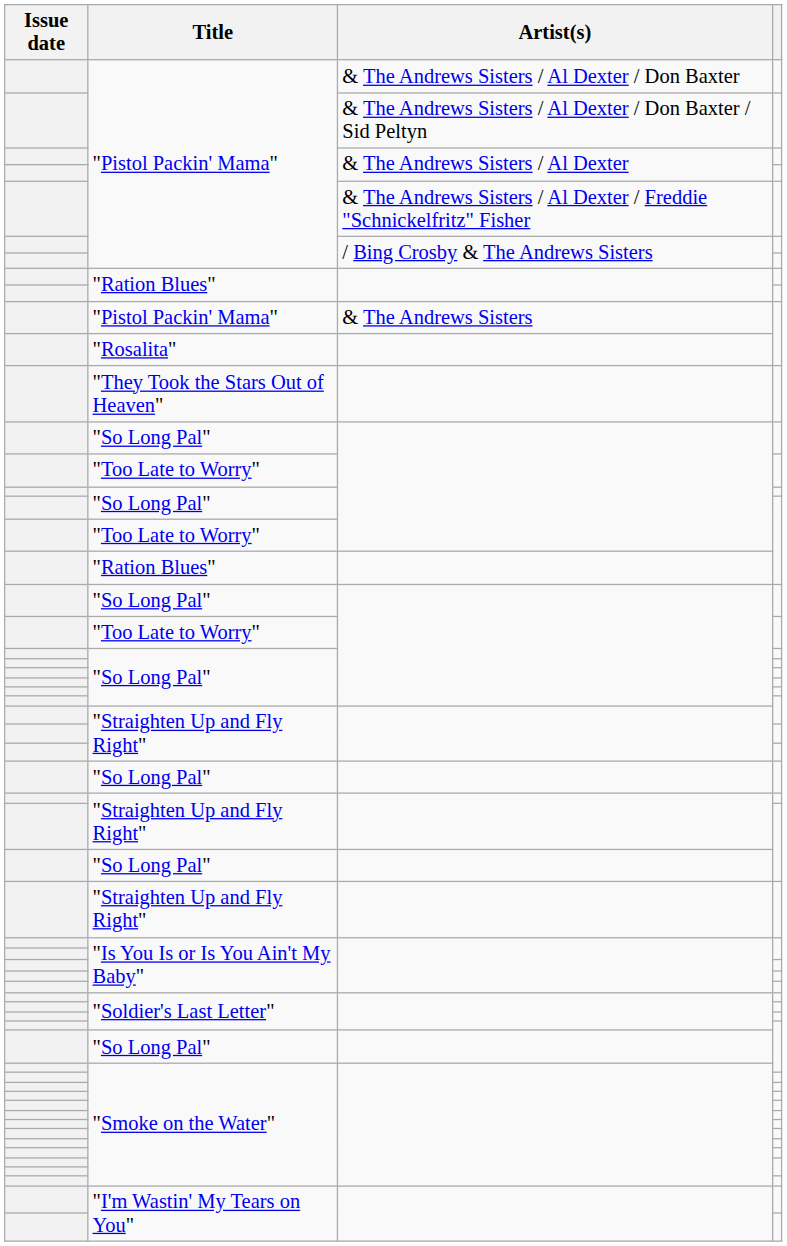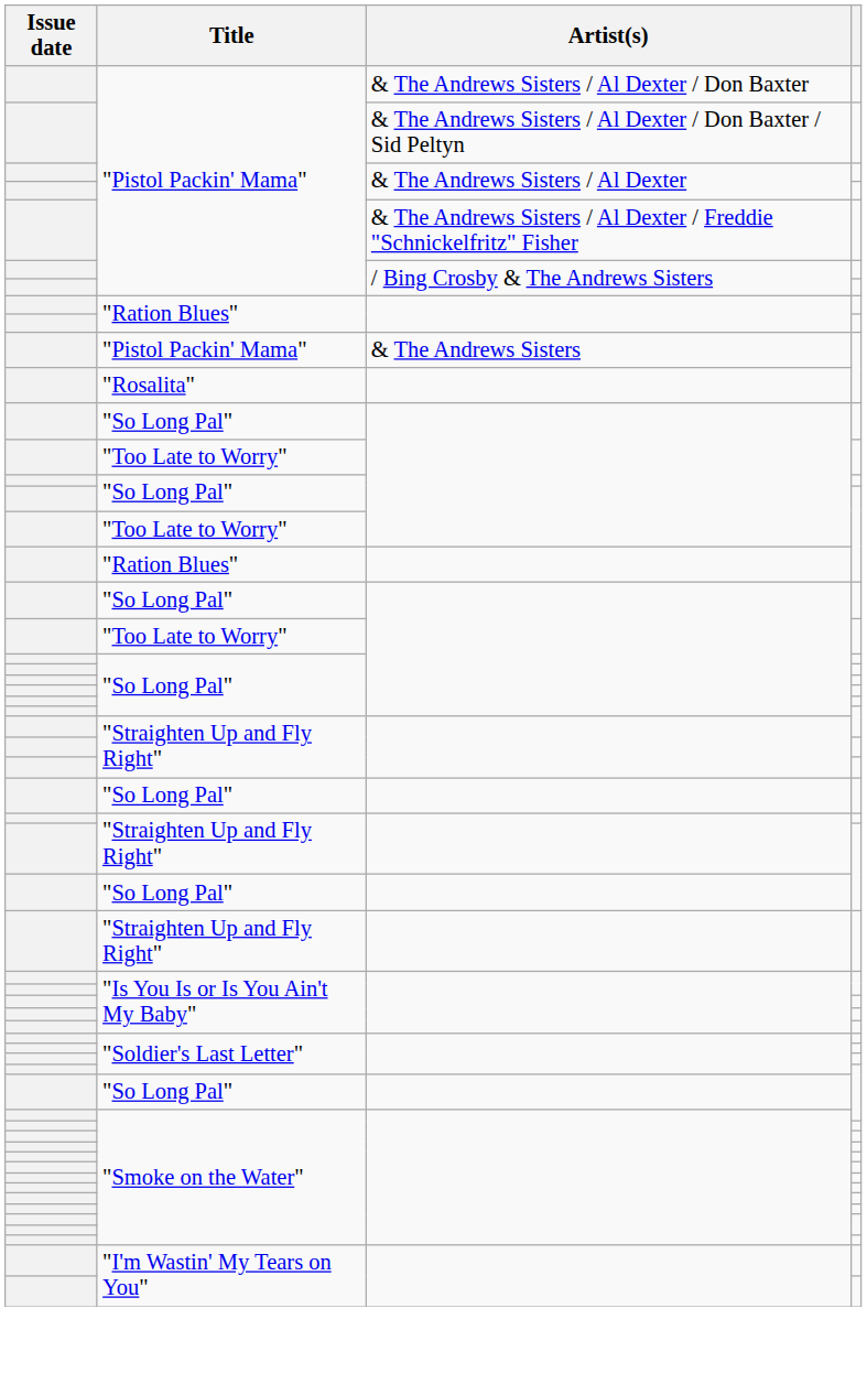 <table class="wikitable sortable plainrowheaders">
 <tr>
 <th scope=col>Issue date</th>
 <th scope=col>Title</th>
 <th scope=col>Artist(s)</th>
 <th scope=col class=unsortable></th>
 </tr>
 <tr>
 <th scope=row></th>
 <td rowspan="7">"<a href='#'>Pistol Packin' Mama</a>"</td>
 <td rowspan="1"> & <a href='#'>The Andrews Sisters</a> / <a href='#'>Al Dexter</a> / Don Baxter</td>
 <td align=center></td>
 </tr>
 <tr>
 <th scope=row></th>
 <td rowspan="1"> & <a href='#'>The Andrews Sisters</a> / <a href='#'>Al Dexter</a> / Don Baxter / Sid Peltyn</td>
 <td align=center></td>
 </tr>
 <tr>
 <th scope=row></th>
 <td rowspan="2"> & <a href='#'>The Andrews Sisters</a> / <a href='#'>Al Dexter</a></td>
 <td align=center></td>
 </tr>
 <tr>
 <th scope=row></th>
 <td align=center></td>
 </tr>
 <tr>
 <th scope=row></th>
 <td rowspan="1"> & <a href='#'>The Andrews Sisters</a> / <a href='#'>Al Dexter</a> / <a href='#'>Freddie "Schnickelfritz" Fisher</a></td>
 <td align=center></td>
 </tr>
 <tr>
 <th scope=row></th>
 <td rowspan=2> / <a href='#'>Bing Crosby</a> & <a href='#'>The Andrews Sisters</a></td>
 <td align=center></td>
 </tr>
 <tr>
 <th scope=row></th>
 <td align=center></td>
 </tr>
 <tr>
 <th scope=row></th>
 <td rowspan="2">"<a href='#'>Ration Blues</a>"</td>
 <td rowspan="2"></td>
 <td align=center></td>
 </tr>
 <tr>
 <th scope=row></th>
 <td align=center></td>
 </tr>
 <tr>
 <th scope=row></th>
 <td>"<a href='#'>Pistol Packin' Mama</a>"</td>
 <td> & <a href='#'>The Andrews Sisters</a></td>
 <td rowspan=2 align=center></td>
 </tr>
 <tr>
 <th scope=row></th>
 <td>"<a href='#'>Rosalita</a>"</td>
 <td></td>
-</tr>
-<tr>
-<th scope=row></th>
-<td>"<a href='#'>They Took the Stars Out of Heaven</a>"</td>
-<td></td>
-<td align=center></td>
 </tr>
 <tr>
 <th scope=row></th>
 <td>"<a href='#'>So Long Pal</a>"</td>
 <td rowspan="5"></td>
 <td align=center></td>
 </tr>
 <tr>
 <th scope=row></th>
 <td>"<a href='#'>Too Late to Worry</a>"</td>
 <td align=center></td>
 </tr>
 <tr>
 <th scope=row></th>
 <td rowspan="2">"<a href='#'>So Long Pal</a>"</td>
 <td align=center></td>
 </tr>
 <tr>
 <th scope=row></th>
 <td rowspan=3 align=center></td>
 </tr>
 <tr>
 <th scope=row></th>
 <td>"<a href='#'>Too Late to Worry</a>"</td>
 </tr>
 <tr>
 <th scope=row></th>
 <td>"<a href='#'>Ration Blues</a>"</td>
 <td></td>
 </tr>
 <tr>
 <th scope=row></th>
 <td>"<a href='#'>So Long Pal</a>"</td>
 <td rowspan="8"></td>
 <td align=center></td>
 </tr>
 <tr>
 <th scope=row></th>
 <td>"<a href='#'>Too Late to Worry</a>"</td>
 <td align=center></td>
 </tr>
 <tr>
 <th scope=row></th>
 <td rowspan="6">"<a href='#'>So Long Pal</a>"</td>
 <td align=center></td>
 </tr>
 <tr>
 <th scope=row></th>
 <td align=center></td>
 </tr>
 <tr>
 <th scope=row></th>
 <td align=center></td>
 </tr>
 <tr>
 <th scope=row></th>
 <td align=center></td>
 </tr>
 <tr>
 <th scope=row></th>
 <td align=center></td>
 </tr>
 <tr>
 <th scope=row></th>
 <td rowspan=2 align=center></td>
 </tr>
 <tr>
 <th scope=row></th>
 <td rowspan="3">"<a href='#'>Straighten Up and Fly Right</a>"</td>
 <td rowspan="3"></td>
 </tr>
 <tr>
 <th scope=row></th>
 <td align=center></td>
 </tr>
 <tr>
 <th scope=row></th>
 <td align=center></td>
 </tr>
 <tr>
 <th scope=row></th>
 <td>"<a href='#'>So Long Pal</a>"</td>
 <td></td>
 <td align=center></td>
 </tr>
 <tr>
 <th scope=row></th>
 <td rowspan="2">"<a href='#'>Straighten Up and Fly Right</a>"</td>
 <td rowspan="2"></td>
 <td align=center></td>
 </tr>
 <tr>
 <th scope=row></th>
 <td rowspan=2 align=center></td>
 </tr>
 <tr>
 <th scope=row></th>
 <td>"<a href='#'>So Long Pal</a>"</td>
 <td></td>
 </tr>
 <tr>
 <th scope=row></th>
 <td rowspan="1">"<a href='#'>Straighten Up and Fly Right</a>"</td>
 <td rowspan="1"></td>
 <td align=center></td>
 </tr>
 <tr>
 <th scope=row></th>
 <td rowspan="5">"<a href='#'>Is You Is or Is You Ain't My Baby</a>"</td>
 <td rowspan="5"></td>
 <td rowspan=2 align=center></td>
 </tr>
 <tr>
 <th scope=row></th>
 </tr>
 <tr>
 <th scope=row></th>
 <td align=center></td>
 </tr>
 <tr>
 <th scope=row></th>
 <td align=center></td>
 </tr>
 <tr>
 <th scope=row></th>
 <td align=center></td>
 </tr>
 <tr>
 <th scope=row></th>
 <td rowspan="4">"<a href='#'>Soldier's Last Letter</a>"</td>
 <td rowspan="4"></td>
 <td align=center></td>
 </tr>
 <tr>
 <th scope=row></th>
 <td align=center></td>
 </tr>
 <tr>
 <th scope=row></th>
 <td align=center></td>
 </tr>
 <tr>
 <th scope=row></th>
 <td rowspan=3 align=center></td>
 </tr>
 <tr>
 <th scope=row></th>
 <td>"<a href='#'>So Long Pal</a>"</td>
 <td></td>
 </tr>
 <tr>
 <th scope=row></th>
 <td rowspan="13">"<a href='#'>Smoke on the Water</a>"</td>
 <td rowspan="13"></td>
 </tr>
 <tr>
 <th scope=row></th>
 <td align=center></td>
 </tr>
 <tr>
 <th scope=row></th>
 <td align=center></td>
 </tr>
 <tr>
 <th scope=row></th>
 <td align=center></td>
 </tr>
 <tr>
 <th scope=row></th>
 <td align=center></td>
 </tr>
 <tr>
 <th scope=row></th>
 <td align=center></td>
 </tr>
 <tr>
 <th scope=row></th>
 <td align=center></td>
 </tr>
 <tr>
 <th scope=row></th>
 <td align=center></td>
 </tr>
 <tr>
 <th scope=row></th>
 <td align=center></td>
 </tr>
 <tr>
 <th scope=row></th>
 <td align=center></td>
 </tr>
 <tr>
 <th scope=row></th>
 <td rowspan=2 align=center></td>
 </tr>
 <tr>
 <th scope=row></th>
 </tr>
 <tr>
 <th scope=row></th>
 <td align=center></td>
 </tr>
 <tr>
 <th scope=row></th>
 <td rowspan="2">"<a href='#'>I'm Wastin' My Tears on You</a>"</td>
 <td rowspan="2"></td>
 <td align=center></td>
 </tr>
 <tr>
 <th scope=row></th>
 <td align=center></td>
 </tr>
 </table>
